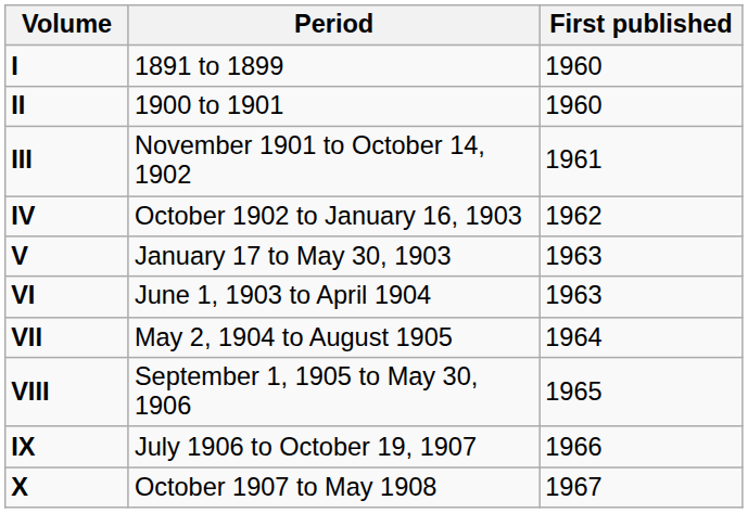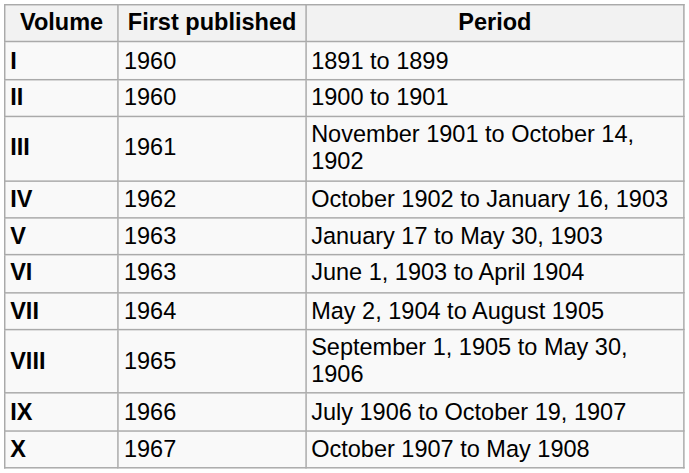 <table class="wikitable sortable">
 <tr>
 <th align=center width=70px>Volume</th>
+<th align=left width=120px>First published</th>
 <th align=left width=250px>Period</th>
-<th align=left width=120px>First published</th>
 </tr>
 <tr>
 <td><strong>I</strong></td>
+<td>1960</td>
 <td>1891 to 1899</td>
-<td>1960</td>
 </tr>
 <tr>
 <td><strong>II</strong></td>
+<td>1960</td>
 <td>1900 to 1901</td>
-<td>1960</td>
 </tr>
 <tr>
 <td><strong>III</strong></td>
+<td>1961</td>
 <td>November 1901 to October 14, 1902</td>
-<td>1961</td>
 </tr>
 <tr>
 <td><strong>IV</strong></td>
+<td>1962</td>
 <td>October 1902 to January 16, 1903</td>
-<td>1962</td>
 </tr>
 <tr>
 <td><strong>V</strong></td>
+<td>1963</td>
 <td>January 17 to May 30, 1903</td>
-<td>1963</td>
 </tr>
 <tr>
 <td><strong>VI</strong></td>
+<td>1963</td>
 <td>June 1, 1903 to April 1904</td>
-<td>1963</td>
 </tr>
 <tr>
 <td><strong>VII</strong></td>
+<td>1964</td>
 <td>May 2, 1904 to August 1905</td>
-<td>1964</td>
 </tr>
 <tr>
 <td><strong>VIII</strong></td>
+<td>1965</td>
 <td>September 1, 1905 to May 30, 1906</td>
-<td>1965</td>
 </tr>
 <tr>
 <td><strong>IX</strong></td>
+<td>1966</td>
 <td>July 1906 to October 19, 1907</td>
-<td>1966</td>
 </tr>
 <tr>
 <td><strong>X</strong></td>
+<td>1967</td>
 <td>October 1907 to May 1908</td>
-<td>1967</td>
 </tr>
 </table>
